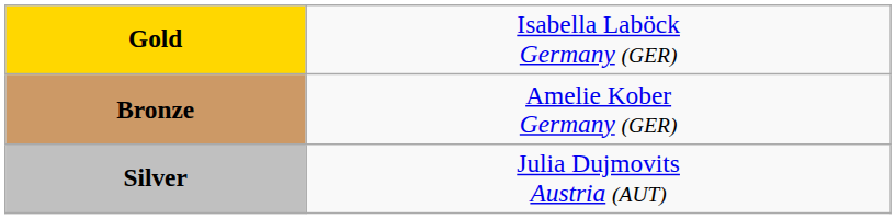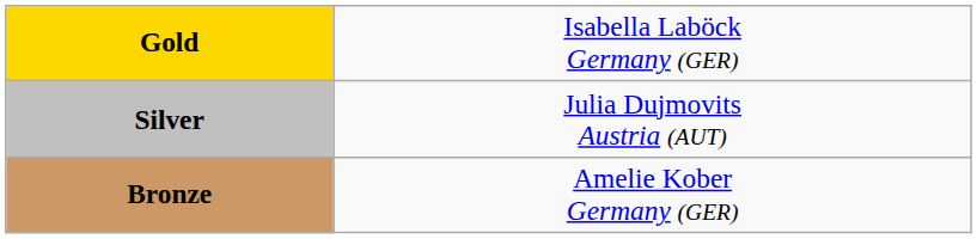 <table class="wikitable" style=" text-align:center; " width="35%">
 <tr>
 <td bgcolor="gold"><strong>Gold</strong></td>
 <td> <a href='#'>Isabella Laböck</a><br><em><a href='#'>Germany</a> <small>(GER)</small></em></td>
 </tr>
 <tr>
+<td bgcolor="silver"><strong>Silver</strong></td>
+<td> <a href='#'>Julia Dujmovits</a><br><em><a href='#'>Austria</a> <small>(AUT)</small></em></td>
+</tr>
+<tr>
 <td bgcolor="CC9966"><strong>Bronze</strong></td>
 <td> <a href='#'>Amelie Kober</a><br><em><a href='#'>Germany</a> <small>(GER)</small></em></td>
 </tr>
-<tr>
-<td bgcolor="silver"><strong>Silver</strong></td>
-<td> <a href='#'>Julia Dujmovits</a><br><em><a href='#'>Austria</a> <small>(AUT)</small></em></td>
-</tr>
 </table>
